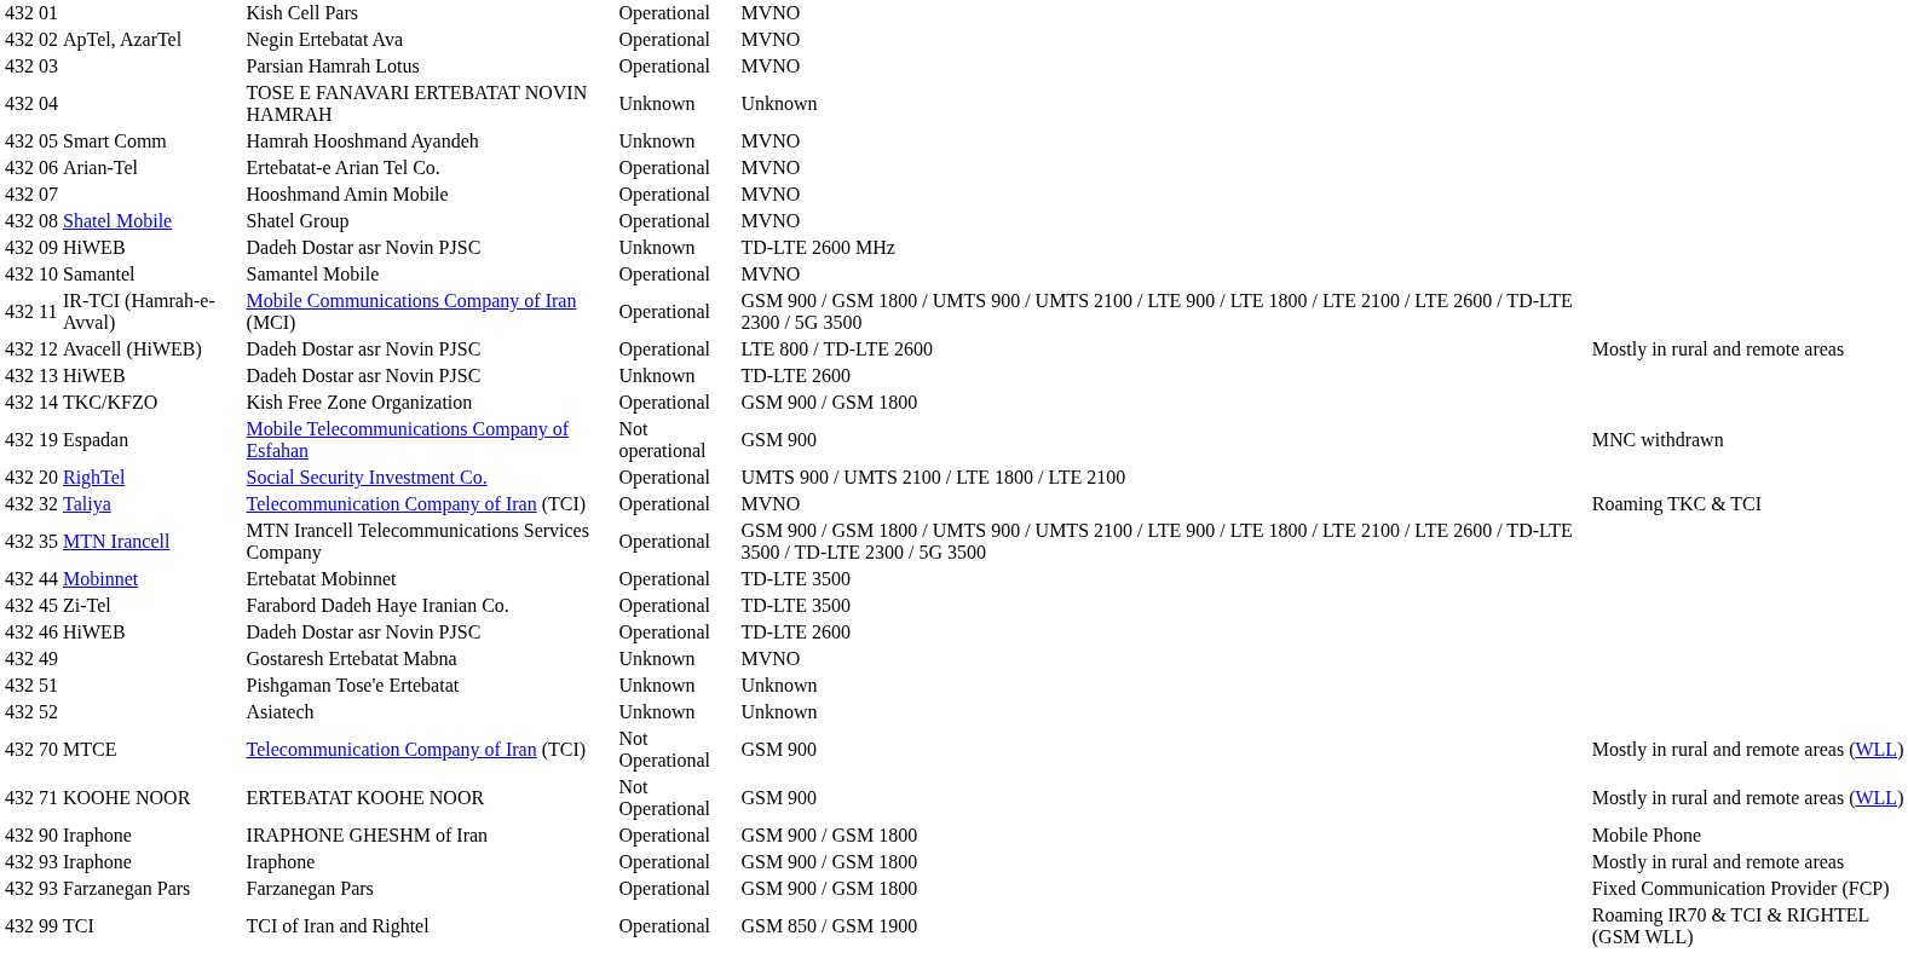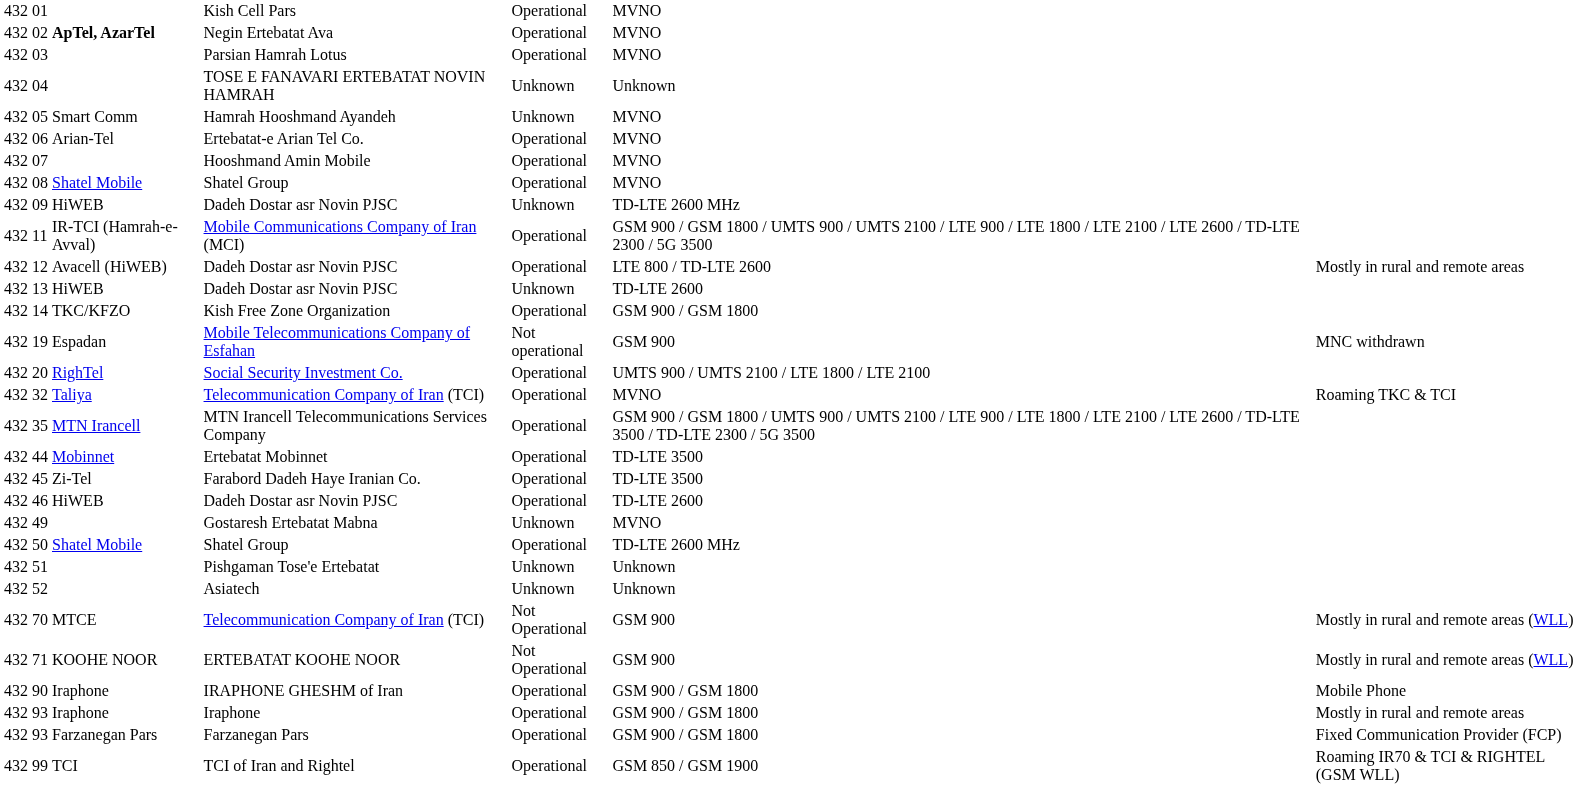 <table>
 <tr>
 <td>432</td>
 <td>01</td>
 <td></td>
 <td>Kish Cell Pars</td>
 <td>Operational</td>
 <td>MVNO</td>
 <td></td>
 </tr>
 <tr>
 <td>432</td>
 <td>02</td>
-<td>ApTel, AzarTel</td>
+<td><strong>ApTel, AzarTel</strong></td>
 <td>Negin Ertebatat Ava</td>
 <td>Operational</td>
 <td>MVNO</td>
 <td></td>
 </tr>
 <tr>
 <td>432</td>
 <td>03</td>
 <td></td>
 <td>Parsian Hamrah Lotus</td>
 <td>Operational</td>
 <td>MVNO</td>
 <td></td>
 </tr>
 <tr>
 <td>432</td>
 <td>04</td>
 <td></td>
 <td>TOSE E FANAVARI ERTEBATAT NOVIN HAMRAH</td>
 <td>Unknown</td>
 <td>Unknown</td>
 <td></td>
 </tr>
 <tr>
 <td>432</td>
 <td>05</td>
 <td>Smart Comm</td>
 <td>Hamrah Hooshmand Ayandeh</td>
 <td>Unknown</td>
 <td>MVNO</td>
 <td></td>
 </tr>
 <tr>
 <td>432</td>
 <td>06</td>
 <td>Arian-Tel</td>
 <td>Ertebatat-e Arian Tel Co.</td>
 <td>Operational</td>
 <td>MVNO</td>
 <td></td>
 </tr>
 <tr>
 <td>432</td>
 <td>07</td>
 <td></td>
 <td>Hooshmand Amin Mobile</td>
 <td>Operational</td>
 <td>MVNO</td>
 <td></td>
 </tr>
 <tr>
 <td>432</td>
 <td>08</td>
 <td><a href='#'>Shatel Mobile</a></td>
 <td>Shatel Group</td>
 <td>Operational</td>
 <td>MVNO</td>
 <td></td>
 </tr>
 <tr>
 <td>432</td>
 <td>09</td>
 <td>HiWEB</td>
 <td>Dadeh Dostar asr Novin PJSC</td>
 <td>Unknown</td>
 <td>TD-LTE 2600 MHz</td>
-<td></td>
-</tr>
-<tr>
-<td>432</td>
-<td>10</td>
-<td>Samantel</td>
-<td>Samantel Mobile</td>
-<td>Operational</td>
-<td>MVNO</td>
 <td></td>
 </tr>
 <tr>
 <td>432</td>
 <td>11</td>
 <td>IR-TCI (Hamrah-e-Avval)</td>
 <td><a href='#'>Mobile Communications Company of Iran</a> (MCI)</td>
 <td>Operational</td>
 <td>GSM 900 / GSM 1800 / UMTS 900 / UMTS 2100 / LTE 900 / LTE 1800 / LTE 2100 / LTE 2600 / TD-LTE 2300 / 5G 3500</td>
 <td></td>
 </tr>
 <tr>
 <td>432</td>
 <td>12</td>
 <td>Avacell (HiWEB)</td>
 <td>Dadeh Dostar asr Novin PJSC</td>
 <td>Operational</td>
 <td>LTE 800 / TD-LTE 2600</td>
 <td>Mostly in rural and remote areas</td>
 </tr>
 <tr>
 <td>432</td>
 <td>13</td>
 <td>HiWEB</td>
 <td>Dadeh Dostar asr Novin PJSC</td>
 <td>Unknown</td>
 <td>TD-LTE 2600</td>
 <td></td>
 </tr>
 <tr>
 <td>432</td>
 <td>14</td>
 <td>TKC/KFZO</td>
 <td>Kish Free Zone Organization</td>
 <td>Operational</td>
 <td>GSM 900 / GSM 1800</td>
 <td></td>
 </tr>
 <tr>
 <td>432</td>
 <td>19</td>
 <td>Espadan</td>
 <td><a href='#'>Mobile Telecommunications Company of Esfahan</a></td>
 <td>Not operational</td>
 <td>GSM 900</td>
 <td>MNC withdrawn</td>
 </tr>
 <tr>
 <td>432</td>
 <td>20</td>
 <td><a href='#'>RighTel</a></td>
 <td><a href='#'>Social Security Investment Co.</a></td>
 <td>Operational</td>
 <td>UMTS 900 / UMTS 2100 / LTE 1800 / LTE 2100</td>
 <td></td>
 </tr>
 <tr>
 <td>432</td>
 <td>32</td>
 <td><a href='#'>Taliya</a></td>
 <td><a href='#'>Telecommunication Company of Iran</a> (TCI)</td>
 <td>Operational</td>
 <td>MVNO</td>
 <td>Roaming TKC & TCI</td>
 </tr>
 <tr>
 <td>432</td>
 <td>35</td>
 <td><a href='#'>MTN Irancell</a></td>
 <td>MTN Irancell Telecommunications Services Company</td>
 <td>Operational</td>
 <td>GSM 900 / GSM 1800 / UMTS 900 / UMTS 2100 / LTE 900 / LTE 1800 / LTE 2100 / LTE 2600 / TD-LTE 3500 / TD-LTE 2300 / 5G 3500</td>
 <td></td>
 </tr>
 <tr>
 <td>432</td>
 <td>44</td>
 <td><a href='#'>Mobinnet</a></td>
 <td>Ertebatat Mobinnet</td>
 <td>Operational</td>
 <td>TD-LTE 3500</td>
 <td></td>
 </tr>
 <tr>
 <td>432</td>
 <td>45</td>
 <td>Zi-Tel</td>
 <td>Farabord Dadeh Haye Iranian Co.</td>
 <td>Operational</td>
 <td>TD-LTE 3500</td>
 <td></td>
 </tr>
 <tr>
 <td>432</td>
 <td>46</td>
 <td>HiWEB</td>
 <td>Dadeh Dostar asr Novin PJSC</td>
 <td>Operational</td>
 <td>TD-LTE 2600</td>
 <td></td>
 </tr>
 <tr>
 <td>432</td>
 <td>49</td>
 <td></td>
 <td>Gostaresh Ertebatat Mabna</td>
 <td>Unknown</td>
 <td>MVNO</td>
 <td></td>
 </tr>
 <tr>
 <td>432</td>
+<td>50</td>
+<td><a href='#'>Shatel Mobile</a></td>
+<td>Shatel Group</td>
+<td>Operational</td>
+<td>TD-LTE 2600 MHz</td>
+<td></td>
+</tr>
+<tr>
+<td>432</td>
 <td>51</td>
 <td></td>
 <td>Pishgaman Tose'e Ertebatat</td>
 <td>Unknown</td>
 <td>Unknown</td>
 <td></td>
 </tr>
 <tr>
 <td>432</td>
 <td>52</td>
 <td></td>
 <td>Asiatech</td>
 <td>Unknown</td>
 <td>Unknown</td>
 <td></td>
 </tr>
 <tr>
 <td>432</td>
 <td>70</td>
 <td>MTCE</td>
 <td><a href='#'>Telecommunication Company of Iran</a> (TCI)</td>
 <td>Not Operational</td>
 <td>GSM 900</td>
 <td>Mostly in rural and remote areas (<a href='#'>WLL</a>)</td>
 </tr>
 <tr>
 <td>432</td>
 <td>71</td>
 <td>KOOHE NOOR</td>
 <td>ERTEBATAT KOOHE NOOR</td>
 <td>Not Operational</td>
 <td>GSM 900</td>
 <td>Mostly in rural and remote areas (<a href='#'>WLL</a>)</td>
 </tr>
 <tr>
 <td>432</td>
 <td>90</td>
 <td>Iraphone</td>
 <td>IRAPHONE GHESHM of Iran</td>
 <td>Operational</td>
 <td>GSM 900 / GSM 1800</td>
 <td>Mobile Phone</td>
 </tr>
 <tr>
 <td>432</td>
 <td>93</td>
 <td>Iraphone</td>
 <td>Iraphone</td>
 <td>Operational</td>
 <td>GSM 900 / GSM 1800</td>
 <td>Mostly in rural and remote areas</td>
 </tr>
 <tr>
 <td>432</td>
 <td>93</td>
 <td>Farzanegan Pars</td>
 <td>Farzanegan Pars</td>
 <td>Operational</td>
 <td>GSM 900 / GSM 1800</td>
 <td>Fixed Communication Provider (FCP)</td>
 </tr>
 <tr>
 <td>432</td>
 <td>99</td>
 <td>TCI</td>
 <td>TCI of Iran and Rightel</td>
 <td>Operational</td>
 <td>GSM 850 / GSM 1900</td>
 <td>Roaming IR70 & TCI & RIGHTEL (GSM WLL)</td>
 </tr>
 </table>
